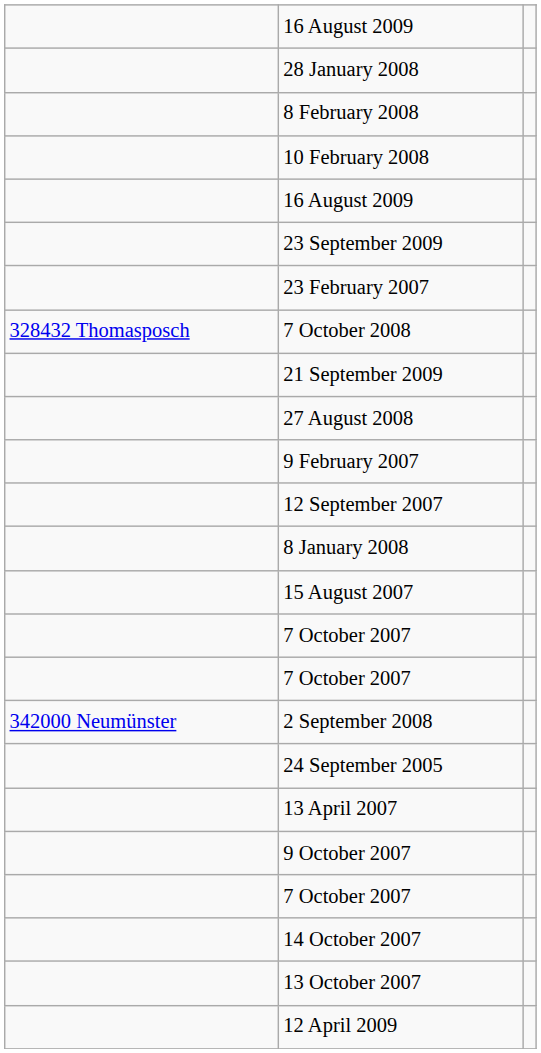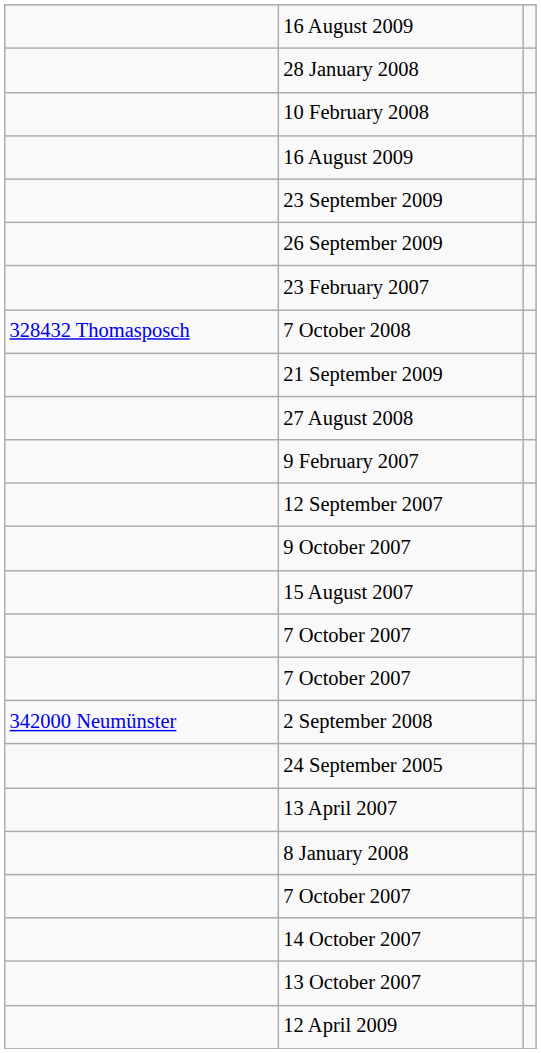 <table class="wikitable" style="font-size: 89%; float: left; width: 26em; margin-right: 1em; line-height: 1.65em">
 <tr>
 <td></td>
 <td>16 August 2009</td>
 <td></td>
 </tr>
 <tr>
 <td></td>
 <td>28 January 2008</td>
-<td></td>
-</tr>
-<tr>
-<td></td>
-<td>8 February 2008</td>
 <td></td>
 </tr>
 <tr>
 <td></td>
 <td>10 February 2008</td>
 <td></td>
 </tr>
 <tr>
 <td></td>
 <td>16 August 2009</td>
 <td></td>
 </tr>
 <tr>
 <td></td>
 <td>23 September 2009</td>
+<td></td>
+</tr>
+<tr>
+<td></td>
+<td>26 September 2009</td>
 <td></td>
 </tr>
 <tr>
 <td></td>
 <td>23 February 2007</td>
 <td></td>
 </tr>
 <tr>
 <td><a href='#'>328432 Thomasposch</a></td>
 <td>7 October 2008</td>
 <td></td>
 </tr>
 <tr>
 <td></td>
 <td>21 September 2009</td>
 <td></td>
 </tr>
 <tr>
 <td></td>
 <td>27 August 2008</td>
 <td></td>
 </tr>
 <tr>
 <td></td>
 <td>9 February 2007</td>
 <td></td>
 </tr>
 <tr>
 <td></td>
 <td>12 September 2007</td>
 <td></td>
 </tr>
 <tr>
 <td></td>
-<td>8 January 2008</td>
+<td>9 October 2007</td>
 <td></td>
 </tr>
 <tr>
 <td></td>
 <td>15 August 2007</td>
 <td></td>
 </tr>
 <tr>
 <td></td>
 <td>7 October 2007</td>
 <td></td>
 </tr>
 <tr>
 <td></td>
 <td>7 October 2007</td>
 <td></td>
 </tr>
 <tr>
 <td><a href='#'>342000 Neumünster</a></td>
 <td>2 September 2008</td>
 <td></td>
 </tr>
 <tr>
 <td></td>
 <td>24 September 2005</td>
 <td></td>
 </tr>
 <tr>
 <td></td>
 <td>13 April 2007</td>
 <td></td>
 </tr>
 <tr>
 <td></td>
-<td>9 October 2007</td>
+<td>8 January 2008</td>
 <td></td>
 </tr>
 <tr>
 <td></td>
 <td>7 October 2007</td>
 <td></td>
 </tr>
 <tr>
 <td></td>
 <td>14 October 2007</td>
 <td></td>
 </tr>
 <tr>
 <td></td>
 <td>13 October 2007</td>
 <td></td>
 </tr>
 <tr>
 <td></td>
 <td>12 April 2009</td>
 <td></td>
 </tr>
 </table>
